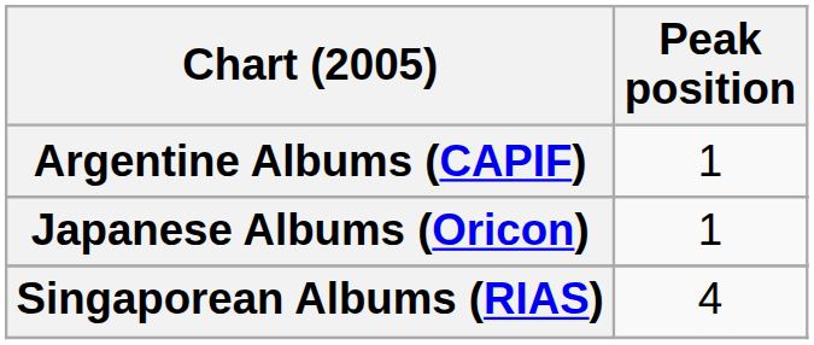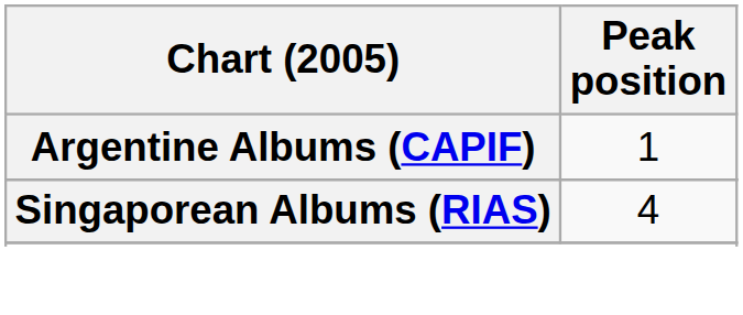 <table class="wikitable sortable plainrowheaders" style="text-align:center">
 <tr>
 <th>Chart (2005)</th>
 <th>Peak<br>position</th>
 </tr>
 <tr>
 <th scope="row">Argentine Albums (<a href='#'>CAPIF</a>)</th>
 <td>1</td>
 </tr>
 <tr>
 </tr>
 <tr>
 </tr>
 <tr>
 </tr>
 <tr>
 </tr>
 <tr>
 </tr>
 <tr>
 </tr>
 <tr>
 </tr>
 <tr>
 </tr>
 <tr>
 </tr>
 <tr>
 </tr>
 <tr>
 </tr>
 <tr>
 </tr>
 <tr>
-<th scope="row">Japanese Albums (<a href='#'>Oricon</a>)</th>
-<td style="text-align:center;">1</td>
-</tr>
-<tr>
 </tr>
 <tr>
 </tr>
 <tr>
 </tr>
 <tr>
 <th scope="row">Singaporean Albums (<a href='#'>RIAS</a>)</th>
 <td>4</td>
 </tr>
 <tr>
 </tr>
 <tr>
 </tr>
 <tr>
 </tr>
 <tr>
 </tr>
 <tr>
 </tr>
 </table>
